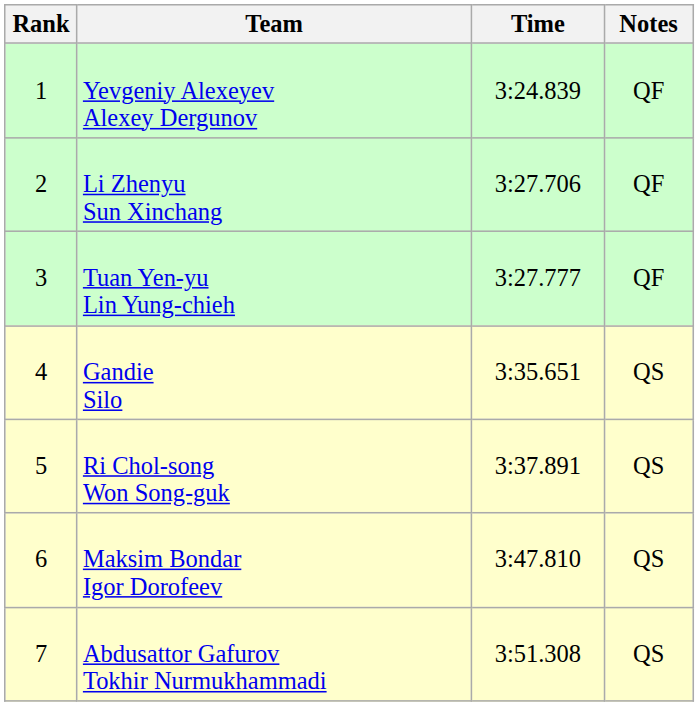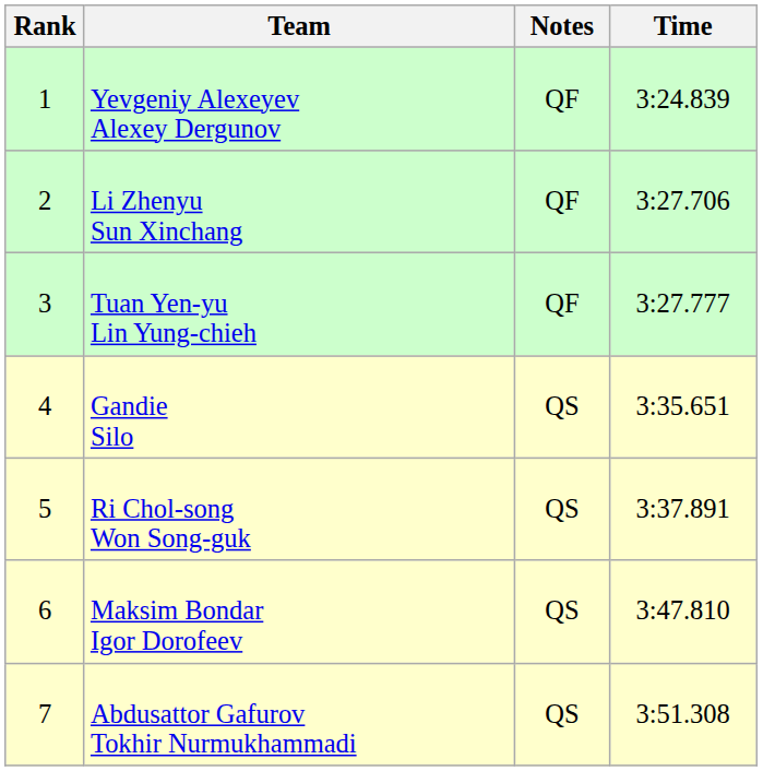 <table class=wikitable style="text-align:center">
 <tr>
 <th width=40>Rank</th>
 <th width=250>Team</th>
+<th width=50>Notes</th>
 <th width=80>Time</th>
-<th width=50>Notes</th>
 </tr>
 <tr bgcolor="ccffcc">
 <td>1</td>
 <td align=left><br><a href='#'>Yevgeniy Alexeyev</a><br><a href='#'>Alexey Dergunov</a></td>
+<td>QF</td>
 <td>3:24.839</td>
-<td>QF</td>
 </tr>
 <tr bgcolor="ccffcc">
 <td>2</td>
 <td align=left><br><a href='#'>Li Zhenyu</a><br><a href='#'>Sun Xinchang</a></td>
+<td>QF</td>
 <td>3:27.706</td>
-<td>QF</td>
 </tr>
 <tr bgcolor="ccffcc">
 <td>3</td>
 <td align=left><br><a href='#'>Tuan Yen-yu</a><br><a href='#'>Lin Yung-chieh</a></td>
+<td>QF</td>
 <td>3:27.777</td>
-<td>QF</td>
 </tr>
 <tr bgcolor="#ffffcc">
 <td>4</td>
 <td align=left><br><a href='#'>Gandie</a><br><a href='#'>Silo</a></td>
+<td>QS</td>
 <td>3:35.651</td>
-<td>QS</td>
 </tr>
 <tr bgcolor="#ffffcc">
 <td>5</td>
 <td align=left><br><a href='#'>Ri Chol-song</a><br><a href='#'>Won Song-guk</a></td>
+<td>QS</td>
 <td>3:37.891</td>
-<td>QS</td>
 </tr>
 <tr bgcolor="#ffffcc">
 <td>6</td>
 <td align=left><br><a href='#'>Maksim Bondar</a><br><a href='#'>Igor Dorofeev</a></td>
+<td>QS</td>
 <td>3:47.810</td>
-<td>QS</td>
 </tr>
 <tr bgcolor="#ffffcc">
 <td>7</td>
 <td align=left><br><a href='#'>Abdusattor Gafurov</a><br><a href='#'>Tokhir Nurmukhammadi</a></td>
+<td>QS</td>
 <td>3:51.308</td>
-<td>QS</td>
 </tr>
 </table>
